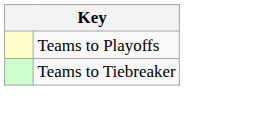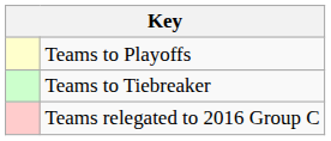 <table class="wikitable" style="text-align: center;">
 <tr>
 <th colspan=2>Key</th>
 </tr>
 <tr>
 <td style="background:#ffffcc; width:20px;"></td>
 <td align=left>Teams to Playoffs</td>
 </tr>
 <tr>
 <td style="background:#ccffcc; width:20px;"></td>
 <td align=left>Teams to Tiebreaker</td>
 </tr>
+<tr>
+<td style="background:#ffcccc; width:20px;"></td>
+<td align=left>Teams relegated to 2016 Group C</td>
+</tr>
 </table>
